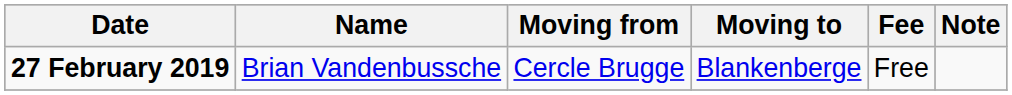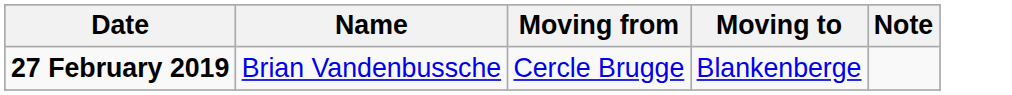 <table class="wikitable sortable">
 <tr>
 <th>Date</th>
 <th>Name</th>
 <th>Moving from</th>
 <th>Moving to</th>
-<th>Fee</th>
 <th>Note</th>
 </tr>
 <tr>
 <td><strong>27 February 2019</strong></td>
 <td><a href='#'>Brian Vandenbussche</a></td>
 <td><a href='#'>Cercle Brugge</a></td>
 <td><a href='#'>Blankenberge</a></td>
-<td>Free </td>
 <td></td>
 </tr>
 </table>
